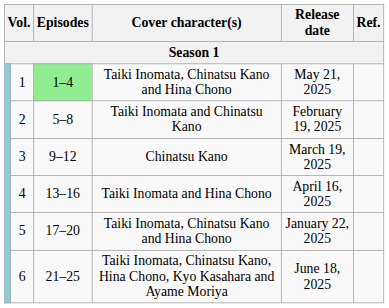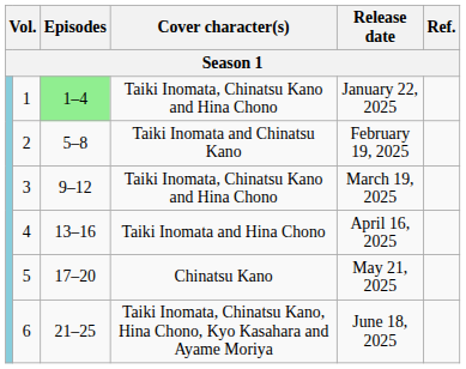 <table class="wikitable" style="text-align: center; width: 50%;">
 <tr>
 <th colspan="2">Vol.</th>
 <th>Episodes</th>
 <th>Cover character(s)</th>
 <th>Release date</th>
 <th>Ref.</th>
 </tr>
 <tr>
 <th colspan="6">Season 1</th>
 </tr>
 <tr>
 <td rowspan="6" width="1%" style="background: #87CDDC;"></td>
 <td>1</td>
 <td style="background: lightgreen;">1–4</td>
 <td>Taiki Inomata, Chinatsu Kano and Hina Chono</td>
-<td>May 21, 2025</td>
+<td>January 22, 2025</td>
 <td></td>
 </tr>
 <tr>
 <td>2</td>
 <td>5–8</td>
 <td>Taiki Inomata and Chinatsu Kano</td>
 <td>February 19, 2025</td>
 <td></td>
 </tr>
 <tr>
 <td>3</td>
 <td>9–12</td>
-<td>Chinatsu Kano</td>
+<td>Taiki Inomata, Chinatsu Kano and Hina Chono</td>
 <td>March 19, 2025</td>
 <td></td>
 </tr>
 <tr>
 <td>4</td>
 <td>13–16</td>
 <td>Taiki Inomata and Hina Chono</td>
 <td>April 16, 2025</td>
 <td></td>
 </tr>
 <tr>
 <td>5</td>
 <td>17–20</td>
-<td>Taiki Inomata, Chinatsu Kano and Hina Chono</td>
-<td>January 22, 2025</td>
+<td>Chinatsu Kano</td>
+<td>May 21, 2025</td>
 <td></td>
 </tr>
 <tr>
 <td>6</td>
 <td>21–25</td>
 <td>Taiki Inomata, Chinatsu Kano, Hina Chono, Kyo Kasahara and Ayame Moriya</td>
 <td>June 18, 2025</td>
 <td></td>
 </tr>
 </table>
